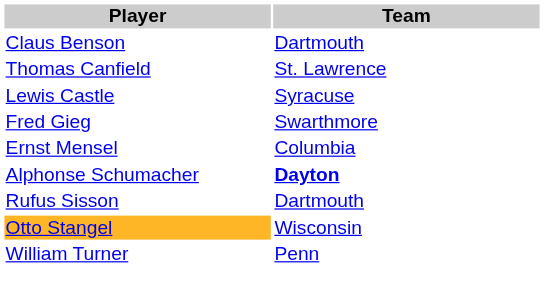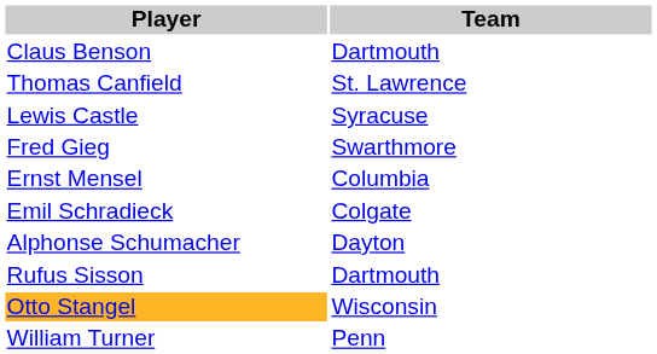 <table style="width:450px" "border:'1' 'solid' 'gray'">
 <tr>
 <th style="background:#CCCCCC;width:50%">Player</th>
 <th style="background:#CCCCCC;width:50%">Team</th>
 </tr>
 <tr>
 <td><a href='#'>Claus Benson</a></td>
 <td><a href='#'>Dartmouth</a></td>
 </tr>
 <tr>
 <td><a href='#'>Thomas Canfield</a></td>
 <td><a href='#'>St. Lawrence</a></td>
 </tr>
 <tr>
 <td><a href='#'>Lewis Castle</a></td>
 <td><a href='#'>Syracuse</a></td>
 </tr>
 <tr>
 <td><a href='#'>Fred Gieg</a></td>
 <td><a href='#'>Swarthmore</a></td>
 </tr>
 <tr>
 <td><a href='#'>Ernst Mensel</a></td>
 <td><a href='#'>Columbia</a></td>
 </tr>
 <tr>
+<td><a href='#'>Emil Schradieck</a></td>
+<td><a href='#'>Colgate</a></td>
+</tr>
+<tr>
 <td><a href='#'>Alphonse Schumacher</a></td>
-<td><strong><a href='#'>Dayton</a></strong></td>
+<td><a href='#'>Dayton</a></td>
 </tr>
 <tr>
 <td><a href='#'>Rufus Sisson</a></td>
 <td><a href='#'>Dartmouth</a></td>
 </tr>
 <tr>
 <td style="background-color:#ffb626"><a href='#'>Otto Stangel</a></td>
 <td><a href='#'>Wisconsin</a></td>
 </tr>
 <tr>
 <td><a href='#'>William Turner</a></td>
 <td><a href='#'>Penn</a></td>
 </tr>
 </table>
